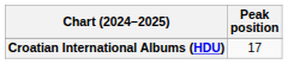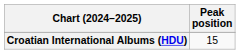 <table class="wikitable plainrowheaders" style="text-align:center">
 <tr>
 <th scope="col">Chart (2024–2025)</th>
 <th scope="col">Peak<br>position</th>
 </tr>
 <tr>
 </tr>
 <tr>
 <th scope="row">Croatian International Albums (<a href='#'>HDU</a>)</th>
-<td>17</td>
+<td>15</td>
 </tr>
 </table>
